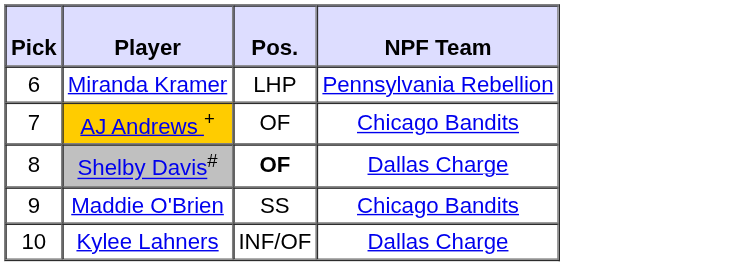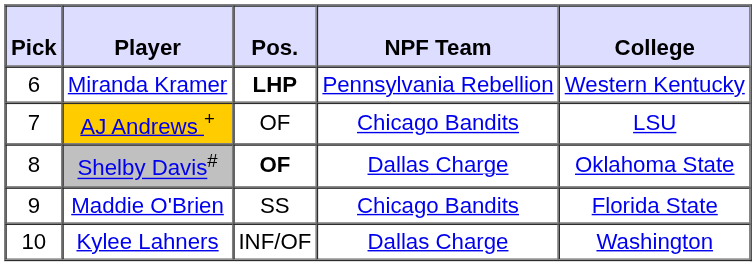 <table border="1" cellpadding="3" cellspacing="0" style="text-align:center;">
 <tr>
 <th style="background:#ddf;"><br>Pick</th>
 <th style="background:#ddf;"><br>Player</th>
 <th style="background:#ddf;"><br>Pos.</th>
 <th style="background:#ddf;"><br>NPF Team</th>
+<th style="background:#ddf;"><br>College</th>
 </tr>
 <tr>
 <td>6</td>
 <td><a href='#'>Miranda Kramer</a></td>
-<td>LHP</td>
+<td><strong>LHP</strong></td>
 <td><a href='#'>Pennsylvania Rebellion</a></td>
+<td><a href='#'>Western Kentucky</a></td>
 </tr>
 <tr>
 <td>7</td>
 <td style="background:#FFCC00;"><a href='#'>AJ Andrews </a><sup>+</sup></td>
 <td>OF</td>
 <td><a href='#'>Chicago Bandits</a></td>
+<td><a href='#'>LSU</a></td>
 </tr>
 <tr>
 <td>8</td>
 <td style="background:#C0C0C0;"><a href='#'>Shelby Davis</a><sup>#</sup></td>
 <td><strong>OF</strong></td>
 <td><a href='#'>Dallas Charge</a></td>
+<td><a href='#'>Oklahoma State</a></td>
 </tr>
 <tr>
 <td>9</td>
 <td><a href='#'>Maddie O'Brien</a></td>
 <td>SS</td>
 <td><a href='#'>Chicago Bandits</a></td>
+<td><a href='#'>Florida State</a></td>
 </tr>
 <tr>
 <td>10</td>
 <td><a href='#'>Kylee Lahners</a></td>
 <td>INF/OF</td>
 <td><a href='#'>Dallas Charge</a></td>
+<td><a href='#'>Washington</a></td>
 </tr>
 </table>
